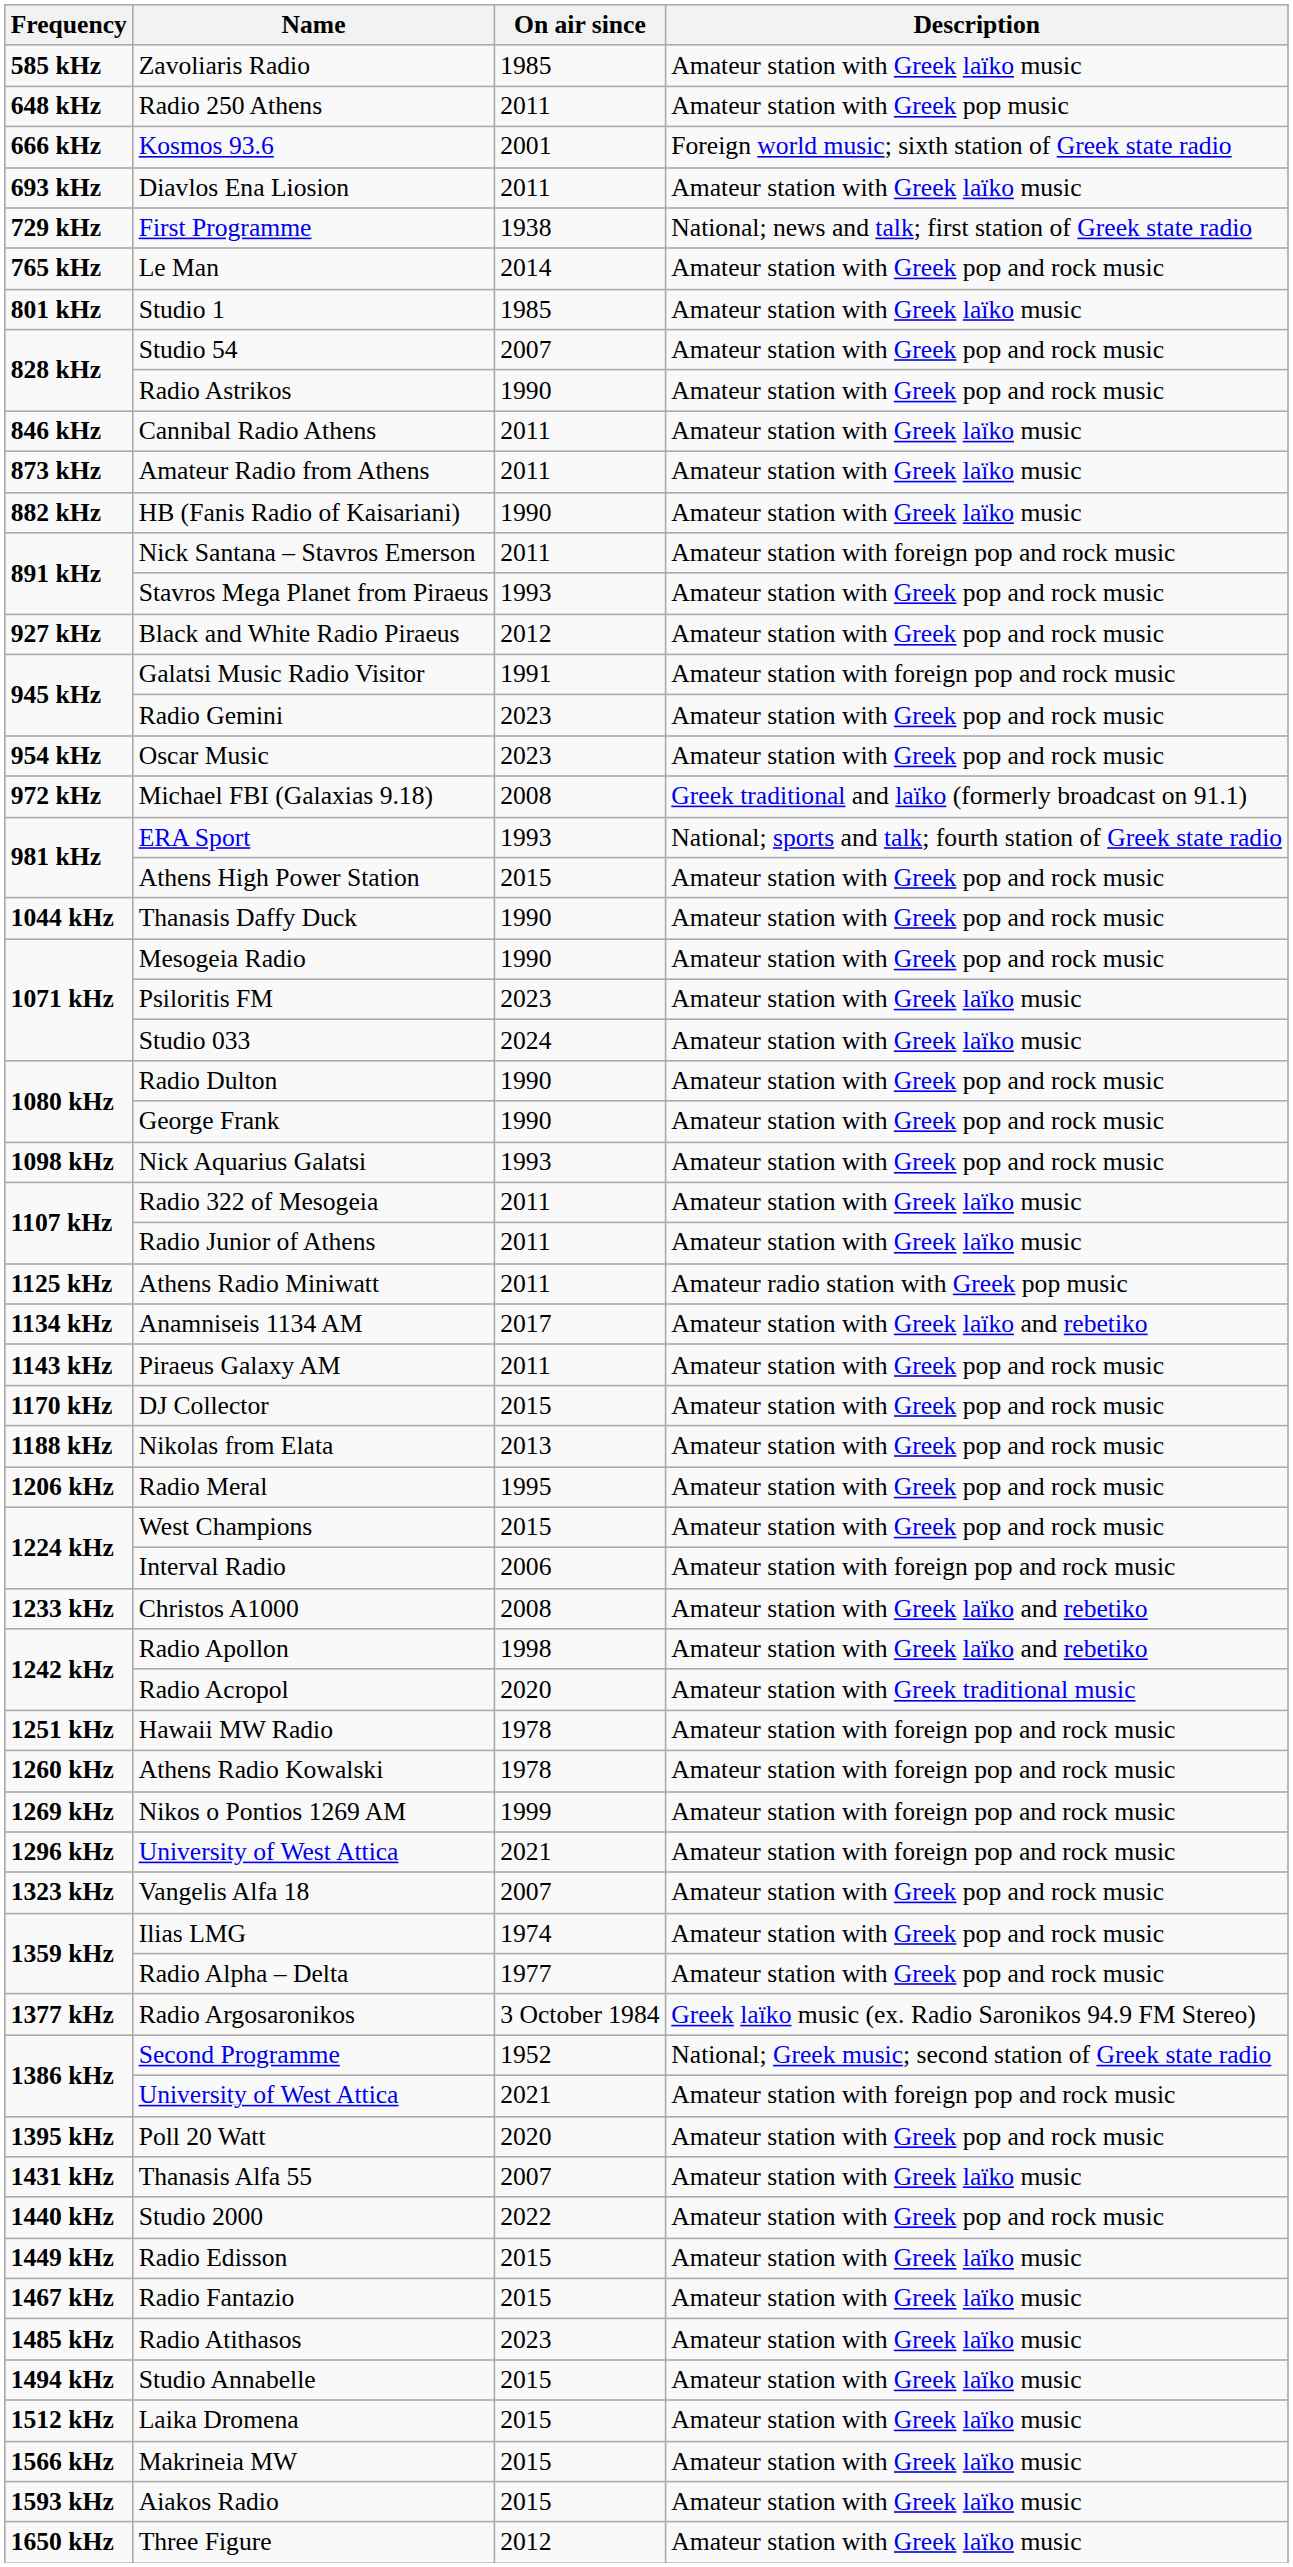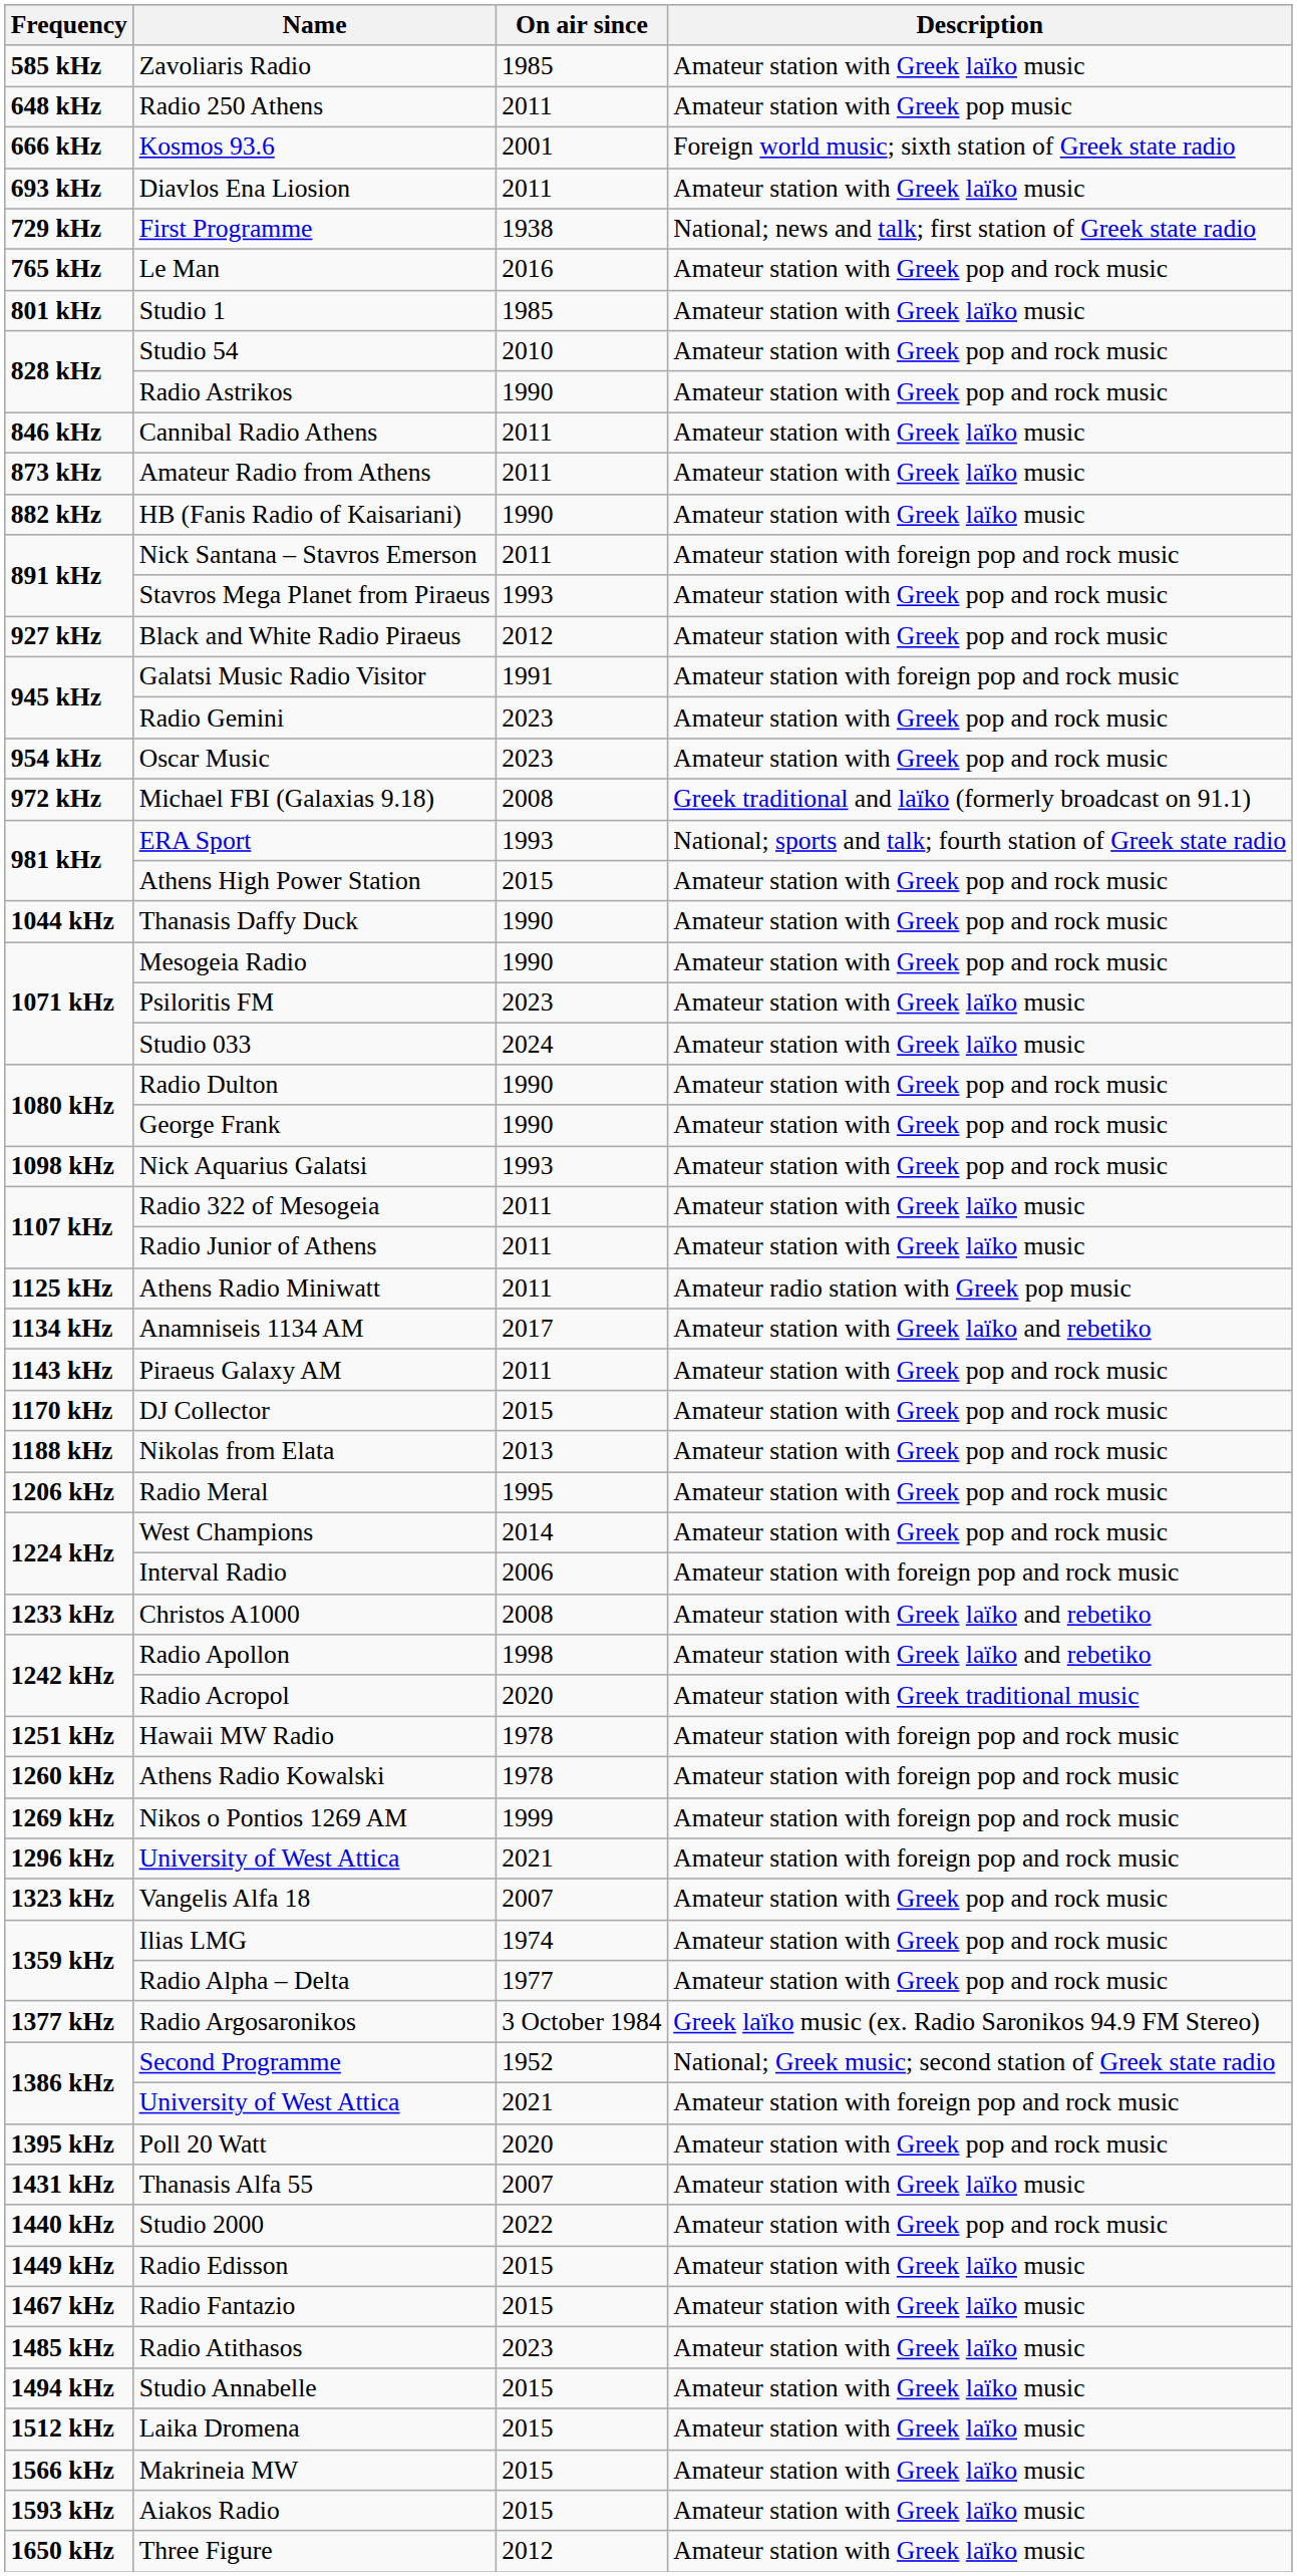 <table class="wikitable">
 <tr>
 <th>Frequency</th>
 <th>Name</th>
 <th>On air since</th>
 <th>Description</th>
 </tr>
 <tr>
 <td><strong>585 kHz</strong></td>
 <td>Zavoliaris Radio</td>
 <td>1985</td>
 <td>Amateur station with <a href='#'>Greek</a> <a href='#'>laïko</a> music</td>
 </tr>
 <tr>
 <td><strong>648 kHz</strong></td>
 <td>Radio 250 Athens</td>
 <td>2011</td>
 <td>Amateur station with <a href='#'>Greek</a> pop music</td>
 </tr>
 <tr>
 <td><strong>666 kHz</strong></td>
 <td><a href='#'>Kosmos 93.6</a></td>
 <td>2001</td>
 <td>Foreign <a href='#'>world music</a>; sixth station of <a href='#'>Greek state radio</a></td>
 </tr>
 <tr>
 <td><strong>693 kHz</strong></td>
 <td>Diavlos Ena Liosion</td>
 <td>2011</td>
 <td>Amateur station with <a href='#'>Greek</a> <a href='#'>laïko</a> music</td>
 </tr>
 <tr>
 <td><strong>729 kHz</strong></td>
 <td><a href='#'>First Programme</a></td>
 <td>1938</td>
 <td>National; news and <a href='#'>talk</a>; first station of <a href='#'>Greek state radio</a></td>
 </tr>
 <tr>
 <td><strong>765 kHz</strong></td>
 <td>Le Man</td>
-<td>2014</td>
+<td>2016</td>
 <td>Amateur station with <a href='#'>Greek</a> pop and rock music</td>
 </tr>
 <tr>
 <td><strong>801 kHz</strong></td>
 <td>Studio 1</td>
 <td>1985</td>
 <td>Amateur station with <a href='#'>Greek</a> <a href='#'>laïko</a> music</td>
 </tr>
 <tr>
 <td rowspan="2"><strong>828 kHz</strong></td>
 <td>Studio 54</td>
-<td>2007</td>
+<td>2010</td>
 <td>Amateur station with <a href='#'>Greek</a> pop and rock music</td>
 </tr>
 <tr>
 <td>Radio Astrikos</td>
 <td>1990</td>
 <td>Amateur station with <a href='#'>Greek</a> pop and rock music</td>
 </tr>
 <tr>
 <td><strong>846 kHz</strong></td>
 <td>Cannibal Radio Athens</td>
 <td>2011</td>
 <td>Amateur station with <a href='#'>Greek</a> <a href='#'>laïko</a> music</td>
 </tr>
 <tr>
 <td><strong>873 kHz</strong></td>
 <td>Amateur Radio from Athens</td>
 <td>2011</td>
 <td>Amateur station with <a href='#'>Greek</a> <a href='#'>laïko</a> music</td>
 </tr>
 <tr>
 <td><strong>882 kHz</strong></td>
 <td>HB (Fanis Radio of Kaisariani)</td>
 <td>1990</td>
 <td>Amateur station with <a href='#'>Greek</a> <a href='#'>laïko</a> music</td>
 </tr>
 <tr>
 <td rowspan="2"><strong>891 kHz</strong></td>
 <td>Nick Santana – Stavros Emerson</td>
 <td>2011</td>
 <td>Amateur station with foreign pop and rock music</td>
 </tr>
 <tr>
 <td>Stavros Mega Planet from Piraeus</td>
 <td>1993</td>
 <td>Amateur station with <a href='#'>Greek</a> pop and rock music</td>
 </tr>
 <tr>
 <td><strong>927 kHz</strong></td>
 <td>Black and White Radio Piraeus</td>
 <td>2012</td>
 <td>Amateur station with <a href='#'>Greek</a> pop and rock music</td>
 </tr>
 <tr>
 <td rowspan="2"><strong>945 kHz</strong></td>
 <td>Galatsi Music Radio Visitor</td>
 <td>1991</td>
 <td>Amateur station with foreign pop and rock music</td>
 </tr>
 <tr>
 <td>Radio Gemini</td>
 <td>2023</td>
 <td>Amateur station with <a href='#'>Greek</a> pop and rock music</td>
 </tr>
 <tr>
 <td><strong>954 kHz</strong></td>
 <td>Oscar Music</td>
 <td>2023</td>
 <td>Amateur station with <a href='#'>Greek</a> pop and rock music</td>
 </tr>
 <tr>
 <td><strong>972 kHz</strong></td>
 <td>Michael FBI (Galaxias 9.18)</td>
 <td>2008</td>
 <td><a href='#'>Greek traditional</a> and <a href='#'>laïko</a> (formerly broadcast on 91.1)</td>
 </tr>
 <tr>
 <td rowspan="2"><strong>981 kHz</strong></td>
 <td><a href='#'>ERA Sport</a></td>
 <td>1993</td>
 <td>National; <a href='#'>sports</a> and <a href='#'>talk</a>; fourth station of <a href='#'>Greek state radio</a></td>
 </tr>
 <tr>
 <td>Athens High Power Station</td>
 <td>2015</td>
 <td>Amateur station with <a href='#'>Greek</a> pop and rock music</td>
 </tr>
 <tr>
 <td><strong>1044 kHz</strong></td>
 <td>Thanasis Daffy Duck</td>
 <td>1990</td>
 <td>Amateur station with <a href='#'>Greek</a> pop and rock music</td>
 </tr>
 <tr>
 <td rowspan="3"><strong>1071 kHz</strong></td>
 <td>Mesogeia Radio</td>
 <td>1990</td>
 <td>Amateur station with <a href='#'>Greek</a> pop and rock music</td>
 </tr>
 <tr>
 <td>Psiloritis FM</td>
 <td>2023</td>
 <td>Amateur station with <a href='#'>Greek</a> <a href='#'>laïko</a> music</td>
 </tr>
 <tr>
 <td>Studio 033</td>
 <td>2024</td>
 <td>Amateur station with <a href='#'>Greek</a> <a href='#'>laïko</a> music</td>
 </tr>
 <tr>
 <td rowspan="2"><strong>1080 kHz</strong></td>
 <td>Radio Dulton</td>
 <td>1990</td>
 <td>Amateur station with <a href='#'>Greek</a> pop and rock music</td>
 </tr>
 <tr>
 <td>George Frank</td>
 <td>1990</td>
 <td>Amateur station with <a href='#'>Greek</a> pop and rock music</td>
 </tr>
 <tr>
 <td><strong>1098 kHz</strong></td>
 <td>Nick Aquarius Galatsi</td>
 <td>1993</td>
 <td>Amateur station with <a href='#'>Greek</a> pop and rock music</td>
 </tr>
 <tr>
 <td rowspan="2"><strong>1107 kHz</strong></td>
 <td>Radio 322 of Mesogeia</td>
 <td>2011</td>
 <td>Amateur station with <a href='#'>Greek</a> <a href='#'>laïko</a> music</td>
 </tr>
 <tr>
 <td>Radio Junior of Athens</td>
 <td>2011</td>
 <td>Amateur station with <a href='#'>Greek</a> <a href='#'>laïko</a> music</td>
 </tr>
 <tr>
 <td><strong>1125 kHz</strong></td>
 <td>Athens Radio Miniwatt</td>
 <td>2011</td>
 <td>Amateur radio station with <a href='#'>Greek</a> pop music</td>
 </tr>
 <tr>
 <td><strong>1134 kHz</strong></td>
 <td>Anamniseis 1134 AM</td>
 <td>2017</td>
 <td>Amateur station with <a href='#'>Greek</a> <a href='#'>laïko</a> and <a href='#'>rebetiko</a></td>
 </tr>
 <tr>
 <td><strong>1143 kHz</strong></td>
 <td>Piraeus Galaxy AM</td>
 <td>2011</td>
 <td>Amateur station with <a href='#'>Greek</a> pop and rock music</td>
 </tr>
 <tr>
 <td><strong>1170 kHz</strong></td>
 <td>DJ Collector</td>
 <td>2015</td>
 <td>Amateur station with <a href='#'>Greek</a> pop and rock music</td>
 </tr>
 <tr>
 <td><strong>1188 kHz</strong></td>
 <td>Nikolas from Elata</td>
 <td>2013</td>
 <td>Amateur station with <a href='#'>Greek</a> pop and rock music</td>
 </tr>
 <tr>
 <td><strong>1206 kHz</strong></td>
 <td>Radio Meral</td>
 <td>1995</td>
 <td>Amateur station with <a href='#'>Greek</a> pop and rock music</td>
 </tr>
 <tr>
 <td rowspan="2"><strong>1224 kHz</strong></td>
 <td>West Champions</td>
-<td>2015</td>
+<td>2014</td>
 <td>Amateur station with <a href='#'>Greek</a> pop and rock music</td>
 </tr>
 <tr>
 <td>Interval Radio</td>
 <td>2006</td>
 <td>Amateur station with foreign pop and rock music</td>
 </tr>
 <tr>
 <td><strong>1233 kHz</strong></td>
 <td>Christos A1000</td>
 <td>2008</td>
 <td>Amateur station with <a href='#'>Greek</a> <a href='#'>laïko</a> and <a href='#'>rebetiko</a></td>
 </tr>
 <tr>
 <td rowspan="2"><strong>1242 kHz</strong></td>
 <td>Radio Apollon</td>
 <td>1998</td>
 <td>Amateur station with <a href='#'>Greek</a> <a href='#'>laïko</a> and <a href='#'>rebetiko</a></td>
 </tr>
 <tr>
 <td>Radio Acropol</td>
 <td>2020</td>
 <td>Amateur station with <a href='#'>Greek traditional music</a></td>
 </tr>
 <tr>
 <td><strong>1251 kHz</strong></td>
 <td>Hawaii MW Radio</td>
 <td>1978</td>
 <td>Amateur station with foreign pop and rock music</td>
 </tr>
 <tr>
 <td><strong>1260 kHz</strong></td>
 <td>Athens Radio Kowalski</td>
 <td>1978</td>
 <td>Amateur station with foreign pop and rock music</td>
 </tr>
 <tr>
 <td><strong>1269 kHz</strong></td>
 <td>Nikos o Pontios 1269 AM</td>
 <td>1999</td>
 <td>Amateur station with foreign pop and rock music</td>
 </tr>
 <tr>
 <td><strong>1296 kHz</strong></td>
 <td><a href='#'>University of West Attica</a></td>
 <td>2021</td>
 <td>Amateur station with foreign pop and rock music</td>
 </tr>
 <tr>
 <td><strong>1323 kHz</strong></td>
 <td>Vangelis Alfa 18</td>
 <td>2007</td>
 <td>Amateur station with <a href='#'>Greek</a> pop and rock music</td>
 </tr>
 <tr>
 <td rowspan="2"><strong>1359 kHz</strong></td>
 <td>Ilias LMG</td>
 <td>1974</td>
 <td>Amateur station with <a href='#'>Greek</a> pop and rock music</td>
 </tr>
 <tr>
 <td>Radio Alpha – Delta</td>
 <td>1977</td>
 <td>Amateur station with <a href='#'>Greek</a> pop and rock music</td>
 </tr>
 <tr>
 <td><strong>1377 kHz</strong></td>
 <td>Radio Argosaronikos</td>
 <td>3 October 1984</td>
 <td><a href='#'>Greek</a> <a href='#'>laïko</a> music (ex. Radio Saronikos 94.9 FM Stereo)</td>
 </tr>
 <tr>
 <td rowspan="2"><strong>1386 kHz</strong></td>
 <td><a href='#'>Second Programme</a></td>
 <td>1952</td>
 <td>National; <a href='#'>Greek music</a>; second station of <a href='#'>Greek state radio</a></td>
 </tr>
 <tr>
 <td><a href='#'>University of West Attica</a></td>
 <td>2021</td>
 <td>Amateur station with foreign pop and rock music</td>
 </tr>
 <tr>
 <td><strong>1395 kHz</strong></td>
 <td>Poll 20 Watt</td>
 <td>2020</td>
 <td>Amateur station with <a href='#'>Greek</a> pop and rock music</td>
 </tr>
 <tr>
 <td><strong>1431 kHz</strong></td>
 <td>Thanasis Alfa 55</td>
 <td>2007</td>
 <td>Amateur station with <a href='#'>Greek</a> <a href='#'>laïko</a> music</td>
 </tr>
 <tr>
 <td><strong>1440 kHz</strong></td>
 <td>Studio 2000</td>
 <td>2022</td>
 <td>Amateur station with <a href='#'>Greek</a> pop and rock music</td>
 </tr>
 <tr>
 <td><strong>1449 kHz</strong></td>
 <td>Radio Edisson</td>
 <td>2015</td>
 <td>Amateur station with <a href='#'>Greek</a> <a href='#'>laïko</a> music</td>
 </tr>
 <tr>
 <td><strong>1467 kHz</strong></td>
 <td>Radio Fantazio</td>
 <td>2015</td>
 <td>Amateur station with <a href='#'>Greek</a> <a href='#'>laïko</a> music</td>
 </tr>
 <tr>
 <td><strong>1485 kHz</strong></td>
 <td>Radio Atithasos</td>
 <td>2023</td>
 <td>Amateur station with <a href='#'>Greek</a> <a href='#'>laïko</a> music</td>
 </tr>
 <tr>
 <td><strong>1494 kHz</strong></td>
 <td>Studio Annabelle</td>
 <td>2015</td>
 <td>Amateur station with <a href='#'>Greek</a> <a href='#'>laïko</a> music</td>
 </tr>
 <tr>
 <td><strong>1512 kHz</strong></td>
 <td>Laika Dromena</td>
 <td>2015</td>
 <td>Amateur station with <a href='#'>Greek</a> <a href='#'>laïko</a> music</td>
 </tr>
 <tr>
 <td><strong>1566 kHz</strong></td>
 <td>Makrineia MW</td>
 <td>2015</td>
 <td>Amateur station with <a href='#'>Greek</a> <a href='#'>laïko</a> music</td>
 </tr>
 <tr>
 <td><strong>1593 kHz</strong></td>
 <td>Aiakos Radio</td>
 <td>2015</td>
 <td>Amateur station with <a href='#'>Greek</a> <a href='#'>laïko</a> music</td>
 </tr>
 <tr>
 <td><strong>1650 kHz</strong></td>
 <td>Three Figure</td>
 <td>2012</td>
 <td>Amateur station with <a href='#'>Greek</a> <a href='#'>laïko</a> music</td>
 </tr>
 </table>
